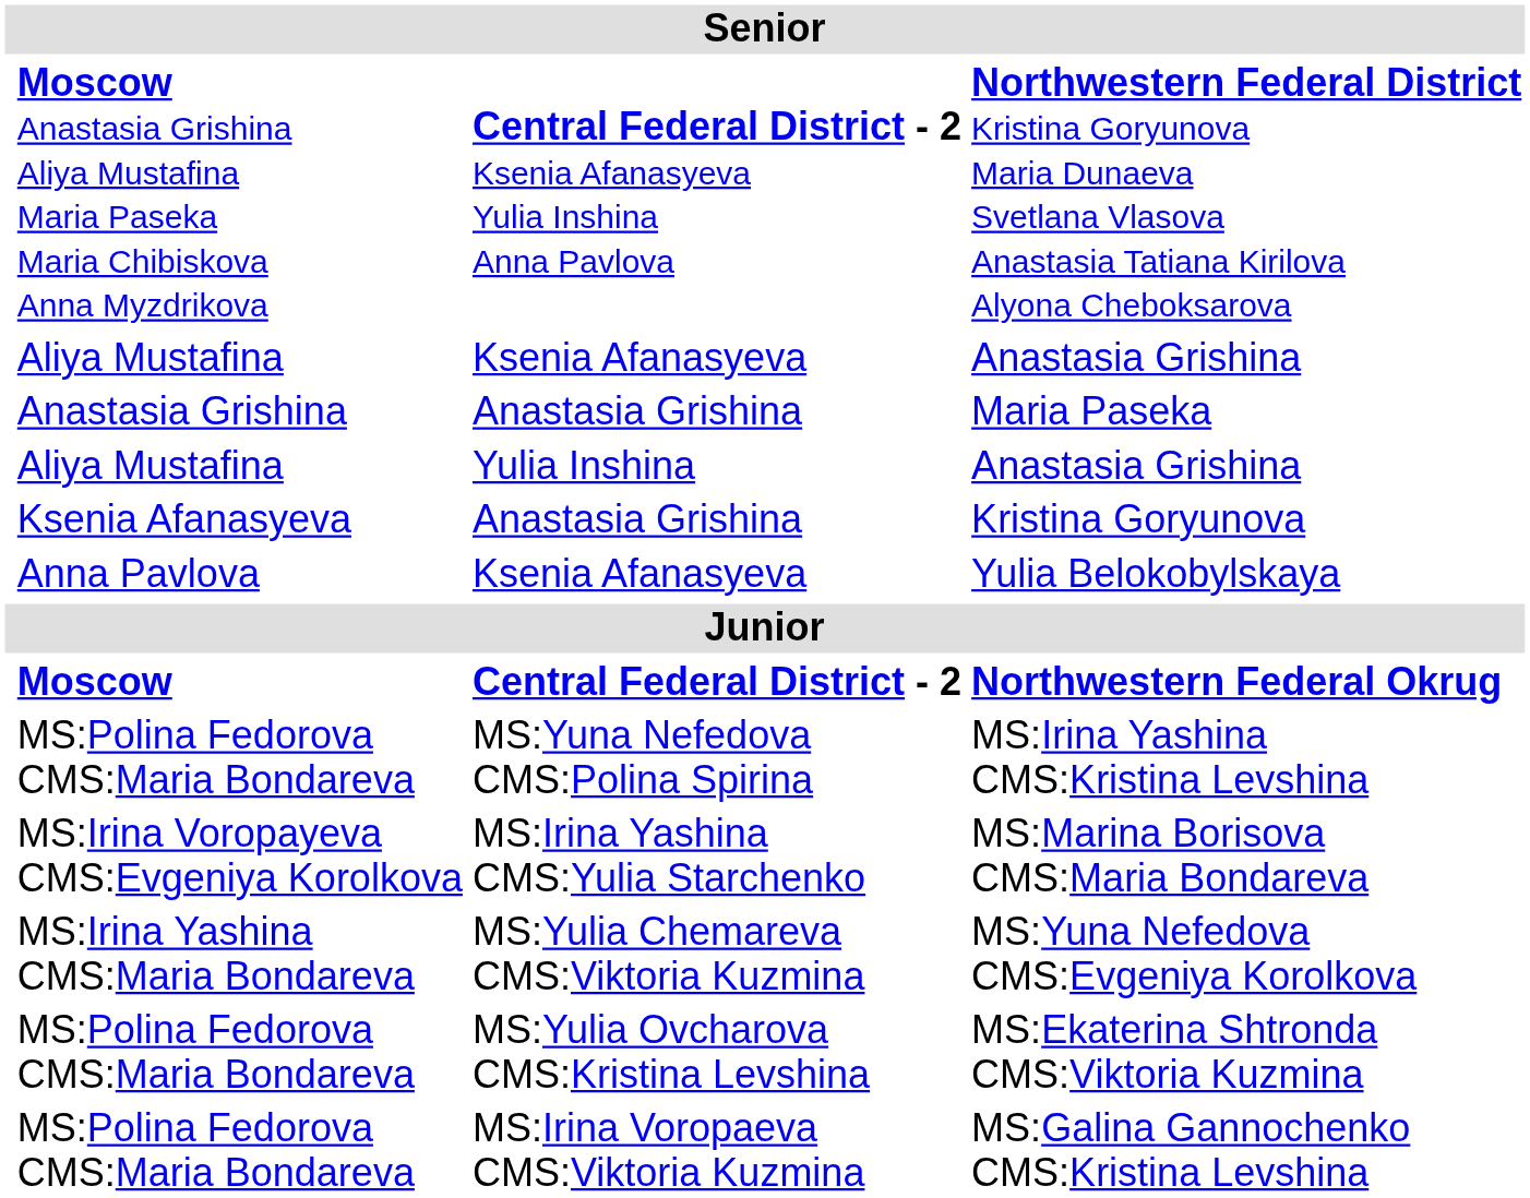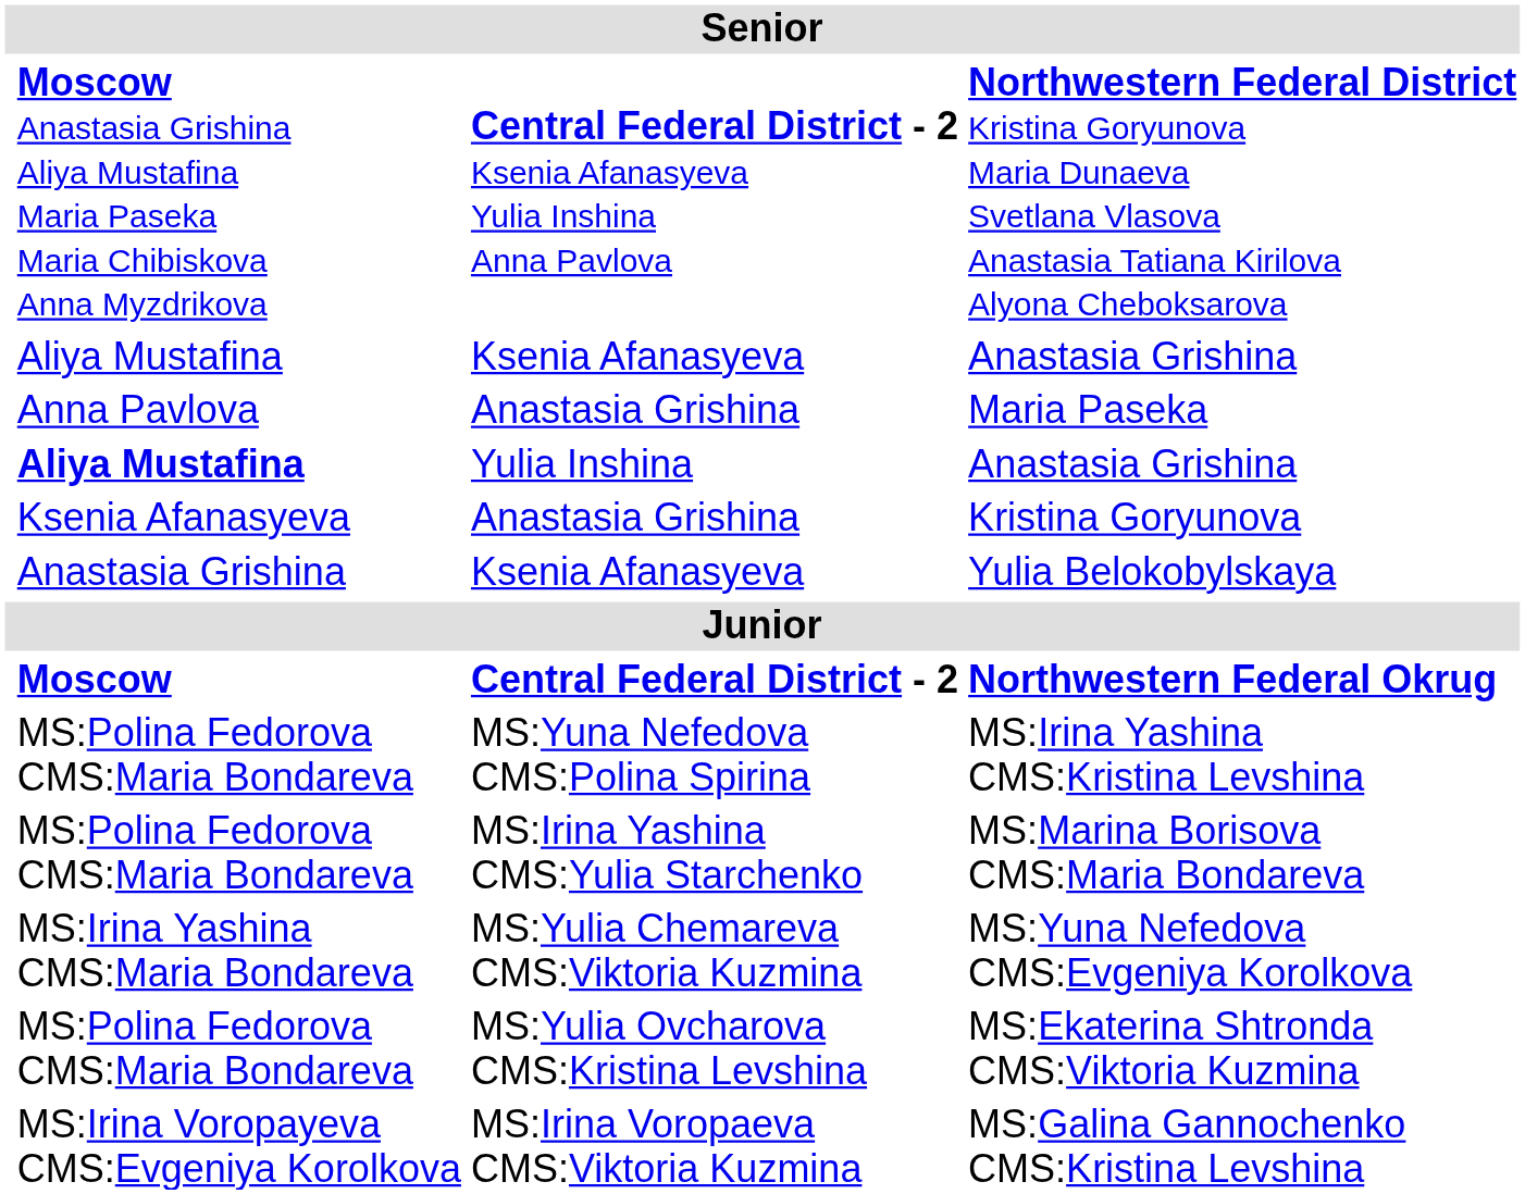 <table>
 <tr bgcolor="DFDFDF">
 <td colspan="5" align="center"><strong>Senior</strong></td>
 </tr>
 <tr>
 <td><br></td>
 <td><strong><a href='#'>Moscow</a></strong><br><small><a href='#'>Anastasia Grishina</a><br><a href='#'>Aliya Mustafina</a><br><a href='#'>Maria Paseka</a><br><a href='#'>Maria Chibiskova</a><br><a href='#'>Anna Myzdrikova</a></small></td>
 <td><strong><a href='#'>Central Federal District</a> - 2</strong><br><small><a href='#'>Ksenia Afanasyeva</a><br><a href='#'>Yulia Inshina</a><br><a href='#'>Anna Pavlova</a></small></td>
 <td><strong><a href='#'>Northwestern Federal District</a></strong><br><small><a href='#'>Kristina Goryunova</a><br><a href='#'>Maria Dunaeva</a><br><a href='#'>Svetlana Vlasova</a><br><a href='#'>Anastasia Tatiana Kirilova</a><br><a href='#'>Alyona Cheboksarova</a></small></td>
 </tr>
 <tr>
 <td><br></td>
 <td><a href='#'>Aliya Mustafina</a></td>
 <td><a href='#'>Ksenia Afanasyeva</a></td>
 <td><a href='#'>Anastasia Grishina</a></td>
 </tr>
 <tr>
 <td><br></td>
-<td><a href='#'>Anastasia Grishina</a></td>
+<td><a href='#'>Anna Pavlova</a></td>
 <td><a href='#'>Anastasia Grishina</a></td>
 <td><a href='#'>Maria Paseka</a></td>
 </tr>
 <tr>
 <td><br></td>
-<td><a href='#'>Aliya Mustafina</a></td>
+<td><strong><a href='#'>Aliya Mustafina</a></strong></td>
 <td><a href='#'>Yulia Inshina</a></td>
 <td><a href='#'>Anastasia Grishina</a></td>
 </tr>
 <tr>
 <td><br></td>
 <td><a href='#'>Ksenia Afanasyeva</a></td>
 <td><a href='#'>Anastasia Grishina</a></td>
 <td><a href='#'>Kristina Goryunova</a></td>
 </tr>
 <tr>
 <td><br></td>
-<td><a href='#'>Anna Pavlova</a></td>
+<td><a href='#'>Anastasia Grishina</a></td>
 <td><a href='#'>Ksenia Afanasyeva</a></td>
 <td><a href='#'>Yulia Belokobylskaya</a></td>
 </tr>
 <tr bgcolor="DFDFDF">
 <td colspan="5" align="center"><strong>Junior</strong></td>
 </tr>
 <tr>
 <td><br></td>
 <td><strong><a href='#'>Moscow</a></strong><br></td>
 <td><strong><a href='#'>Central Federal District</a> - 2</strong></td>
 <td><strong><a href='#'>Northwestern Federal Okrug</a></strong></td>
 </tr>
 <tr>
 <td><br></td>
 <td>MS:<a href='#'>Polina Fedorova</a><br> CMS:<a href='#'>Maria Bondareva</a></td>
 <td>MS:<a href='#'>Yuna Nefedova</a><br> CMS:<a href='#'>Polina Spirina</a></td>
 <td>MS:<a href='#'>Irina Yashina</a><br> CMS:<a href='#'>Kristina Levshina</a></td>
 </tr>
 <tr>
 <td><br></td>
-<td>MS:<a href='#'>Irina Voropayeva</a><br> CMS:<a href='#'>Evgeniya Korolkova</a></td>
+<td>MS:<a href='#'>Polina Fedorova</a><br> CMS:<a href='#'>Maria Bondareva</a></td>
 <td>MS:<a href='#'>Irina Yashina</a><br> CMS:<a href='#'>Yulia Starchenko</a></td>
 <td>MS:<a href='#'>Marina Borisova</a><br> CMS:<a href='#'>Maria Bondareva</a></td>
 </tr>
 <tr>
 <td><br></td>
 <td>MS:<a href='#'>Irina Yashina</a><br> CMS:<a href='#'>Maria Bondareva</a></td>
 <td>MS:<a href='#'>Yulia Chemareva</a><br> CMS:<a href='#'>Viktoria Kuzmina</a></td>
 <td>MS:<a href='#'>Yuna Nefedova</a><br> CMS:<a href='#'>Evgeniya Korolkova</a></td>
 </tr>
 <tr>
 <td><br></td>
 <td>MS:<a href='#'>Polina Fedorova</a><br> CMS:<a href='#'>Maria Bondareva</a></td>
 <td>MS:<a href='#'>Yulia Ovcharova</a><br> CMS:<a href='#'>Kristina Levshina</a></td>
 <td>MS:<a href='#'>Ekaterina Shtronda</a><br> CMS:<a href='#'>Viktoria Kuzmina</a></td>
 </tr>
 <tr>
 <td><br></td>
-<td>MS:<a href='#'>Polina Fedorova</a><br> CMS:<a href='#'>Maria Bondareva</a></td>
+<td>MS:<a href='#'>Irina Voropayeva</a><br> CMS:<a href='#'>Evgeniya Korolkova</a></td>
 <td>MS:<a href='#'>Irina Voropaeva</a><br> CMS:<a href='#'>Viktoria Kuzmina</a></td>
 <td>MS:<a href='#'>Galina Gannochenko</a><br> CMS:<a href='#'>Kristina Levshina</a></td>
 </tr>
 </table>
